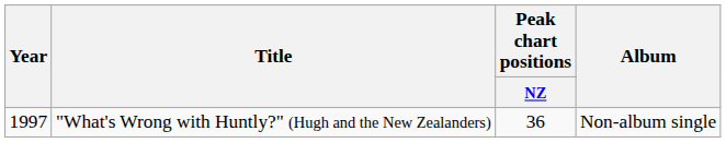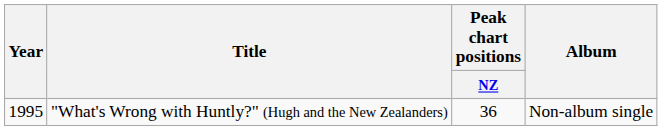 <table class="wikitable plainrowheaders">
 <tr>
 <th rowspan="2"  width="1em">Year</th>
 <th rowspan="2">Title</th>
 <th width="3em">Peak chart positions</th>
 <th rowspan="2">Album</th>
 </tr>
 <tr>
 <th><small><a href='#'>NZ</a></small></th>
 </tr>
 <tr>
-<td>1997</td>
+<td>1995</td>
 <td>"What's Wrong with Huntly?" <small>(Hugh and the New Zealanders)</small></td>
 <td align="center">36</td>
 <td>Non-album single</td>
 </tr>
 </table>
